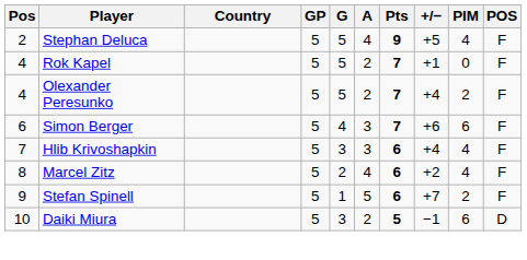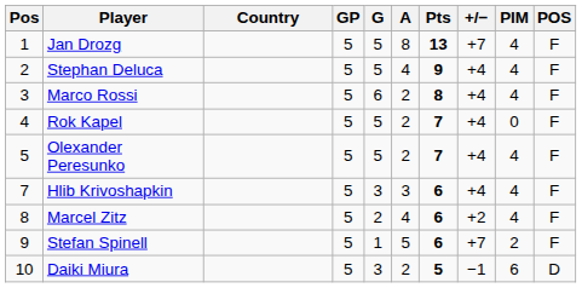 <table class="wikitable sortable" style="text-align: center;">
 <tr>
 <th width=30>Pos</th>
 <th width=150>Player</th>
 <th width=120>Country</th>
 <th width=20>GP</th>
 <th width=20>G</th>
 <th width=20>A</th>
 <th width=30>Pts</th>
 <th width=30>+/−</th>
 <th width=30>PIM</th>
 <th width=30>POS</th>
 </tr>
 <tr>
+<td>1</td>
+<td align=left><a href='#'>Jan Drozg</a></td>
+<td align=left></td>
+<td>5</td>
+<td>5</td>
+<td>8</td>
+<td><strong>13</strong></td>
+<td>+7</td>
+<td>4</td>
+<td>F</td>
+</tr>
+<tr>
 <td>2</td>
 <td align=left><a href='#'>Stephan Deluca</a></td>
 <td align=left></td>
 <td>5</td>
 <td>5</td>
 <td>4</td>
 <td><strong>9</strong></td>
-<td>+5</td>
+<td>+4</td>
+<td>4</td>
+<td>F</td>
+</tr>
+<tr>
+<td>3</td>
+<td align=left><a href='#'>Marco Rossi</a></td>
+<td align=left></td>
+<td>5</td>
+<td>6</td>
+<td>2</td>
+<td><strong>8</strong></td>
+<td>+4</td>
 <td>4</td>
 <td>F</td>
 </tr>
 <tr>
 <td>4</td>
 <td align=left><a href='#'>Rok Kapel</a></td>
 <td align=left></td>
 <td>5</td>
 <td>5</td>
 <td>2</td>
 <td><strong>7</strong></td>
-<td>+1</td>
+<td>+4</td>
 <td>0</td>
 <td>F</td>
 </tr>
 <tr>
-<td>4</td>
+<td>5</td>
 <td align=left><a href='#'>Olexander Peresunko</a></td>
 <td align=left></td>
 <td>5</td>
 <td>5</td>
 <td>2</td>
 <td><strong>7</strong></td>
 <td>+4</td>
-<td>2</td>
-<td>F</td>
-</tr>
-<tr>
-<td>6</td>
-<td align=left><a href='#'>Simon Berger</a></td>
-<td align=left></td>
-<td>5</td>
 <td>4</td>
-<td>3</td>
-<td><strong>7</strong></td>
-<td>+6</td>
-<td>6</td>
 <td>F</td>
 </tr>
 <tr>
 <td>7</td>
 <td align=left><a href='#'>Hlib Krivoshapkin</a></td>
 <td align=left></td>
 <td>5</td>
 <td>3</td>
 <td>3</td>
 <td><strong>6</strong></td>
 <td>+4</td>
 <td>4</td>
 <td>F</td>
 </tr>
 <tr>
 <td>8</td>
 <td align=left><a href='#'>Marcel Zitz</a></td>
 <td align=left></td>
 <td>5</td>
 <td>2</td>
 <td>4</td>
 <td><strong>6</strong></td>
 <td>+2</td>
 <td>4</td>
 <td>F</td>
 </tr>
 <tr>
 <td>9</td>
 <td align=left><a href='#'>Stefan Spinell</a></td>
 <td align=left></td>
 <td>5</td>
 <td>1</td>
 <td>5</td>
 <td><strong>6</strong></td>
 <td>+7</td>
 <td>2</td>
 <td>F</td>
 </tr>
 <tr>
 <td>10</td>
 <td align=left><a href='#'>Daiki Miura</a></td>
 <td align=left></td>
 <td>5</td>
 <td>3</td>
 <td>2</td>
 <td><strong>5</strong></td>
 <td>−1</td>
 <td>6</td>
 <td>D</td>
 </tr>
 </table>
